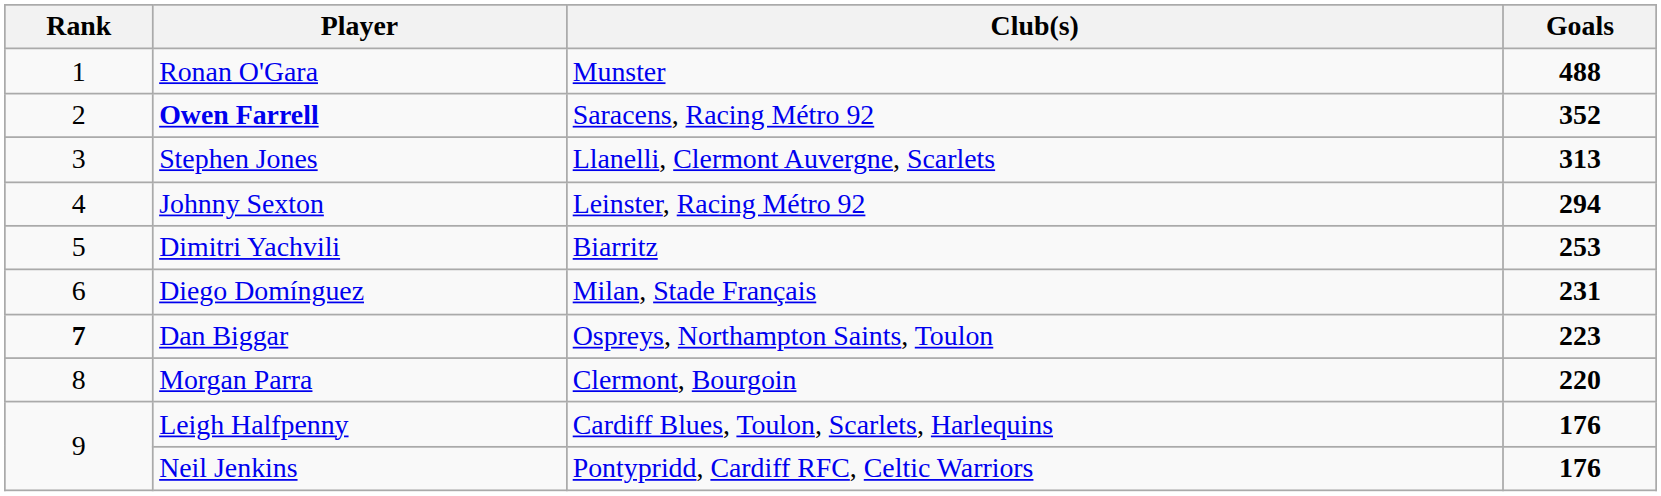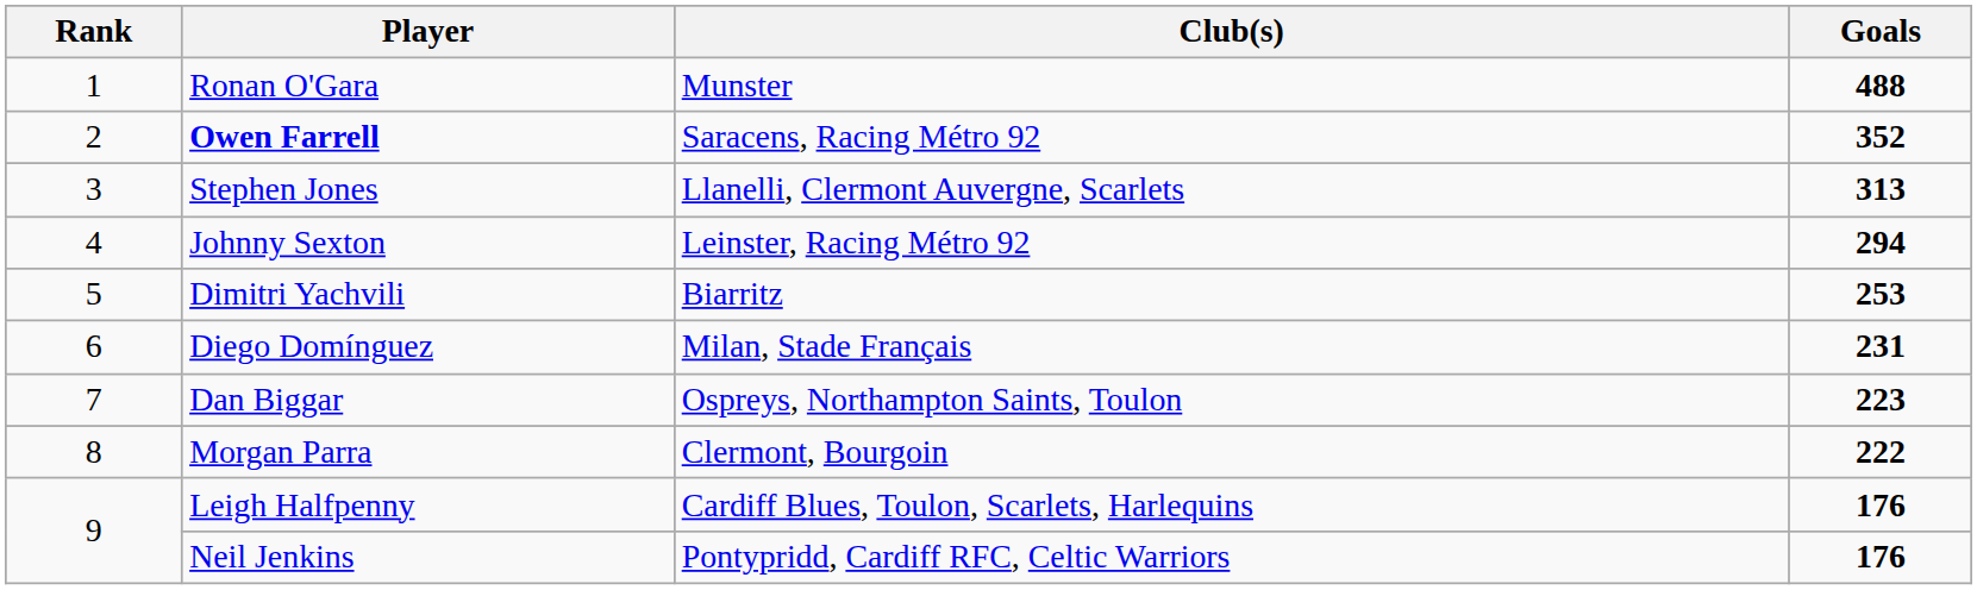 <table class=wikitable width="60%">
 <tr>
 <th scope=col>Rank</th>
 <th scope=col>Player</th>
 <th scope=col>Club(s)</th>
 <th scope=col>Goals</th>
 </tr>
 <tr>
 <td align=center>1</td>
 <td> <a href='#'>Ronan O'Gara</a></td>
 <td><a href='#'>Munster</a></td>
 <td align=center><strong>488</strong></td>
 </tr>
 <tr>
 <td align=center>2</td>
 <td> <strong><a href='#'>Owen Farrell</a></strong></td>
 <td><a href='#'>Saracens</a>, <a href='#'>Racing Métro 92</a></td>
 <td align=center><strong>352</strong></td>
 </tr>
 <tr>
 <td align=center>3</td>
 <td> <a href='#'>Stephen Jones</a></td>
 <td><a href='#'>Llanelli</a>, <a href='#'>Clermont Auvergne</a>, <a href='#'>Scarlets</a></td>
 <td align=center><strong>313</strong></td>
 </tr>
 <tr>
 <td align=center>4</td>
 <td> <a href='#'>Johnny Sexton</a></td>
 <td><a href='#'>Leinster</a>, <a href='#'>Racing Métro 92</a></td>
 <td align=center><strong>294</strong></td>
 </tr>
 <tr>
 <td align=center>5</td>
 <td> <a href='#'>Dimitri Yachvili</a></td>
 <td><a href='#'>Biarritz</a></td>
 <td align=center><strong>253</strong></td>
 </tr>
 <tr>
 <td align=center>6</td>
 <td> <a href='#'>Diego Domínguez</a></td>
 <td><a href='#'>Milan</a>, <a href='#'>Stade Français</a></td>
 <td align=center><strong>231</strong></td>
 </tr>
 <tr>
-<td align=center><strong>7</strong></td>
+<td align=center>7</td>
 <td> <a href='#'>Dan Biggar</a></td>
 <td><a href='#'>Ospreys</a>, <a href='#'>Northampton Saints</a>, <a href='#'>Toulon</a></td>
 <td align=center><strong>223</strong></td>
 </tr>
 <tr>
 <td align=center>8</td>
 <td> <a href='#'>Morgan Parra</a></td>
 <td><a href='#'>Clermont</a>, <a href='#'>Bourgoin</a></td>
-<td align=center><strong>220</strong></td>
+<td align=center><strong>222</strong></td>
 </tr>
 <tr>
 <td align=center rowspan=2>9</td>
 <td> <a href='#'>Leigh Halfpenny</a></td>
 <td><a href='#'>Cardiff Blues</a>, <a href='#'>Toulon</a>, <a href='#'>Scarlets</a>, <a href='#'>Harlequins</a></td>
 <td align=center><strong>176</strong></td>
 </tr>
 <tr>
 <td> <a href='#'>Neil Jenkins</a></td>
 <td><a href='#'>Pontypridd</a>, <a href='#'>Cardiff RFC</a>, <a href='#'>Celtic Warriors</a></td>
 <td align=center><strong>176</strong></td>
 </tr>
 </table>
